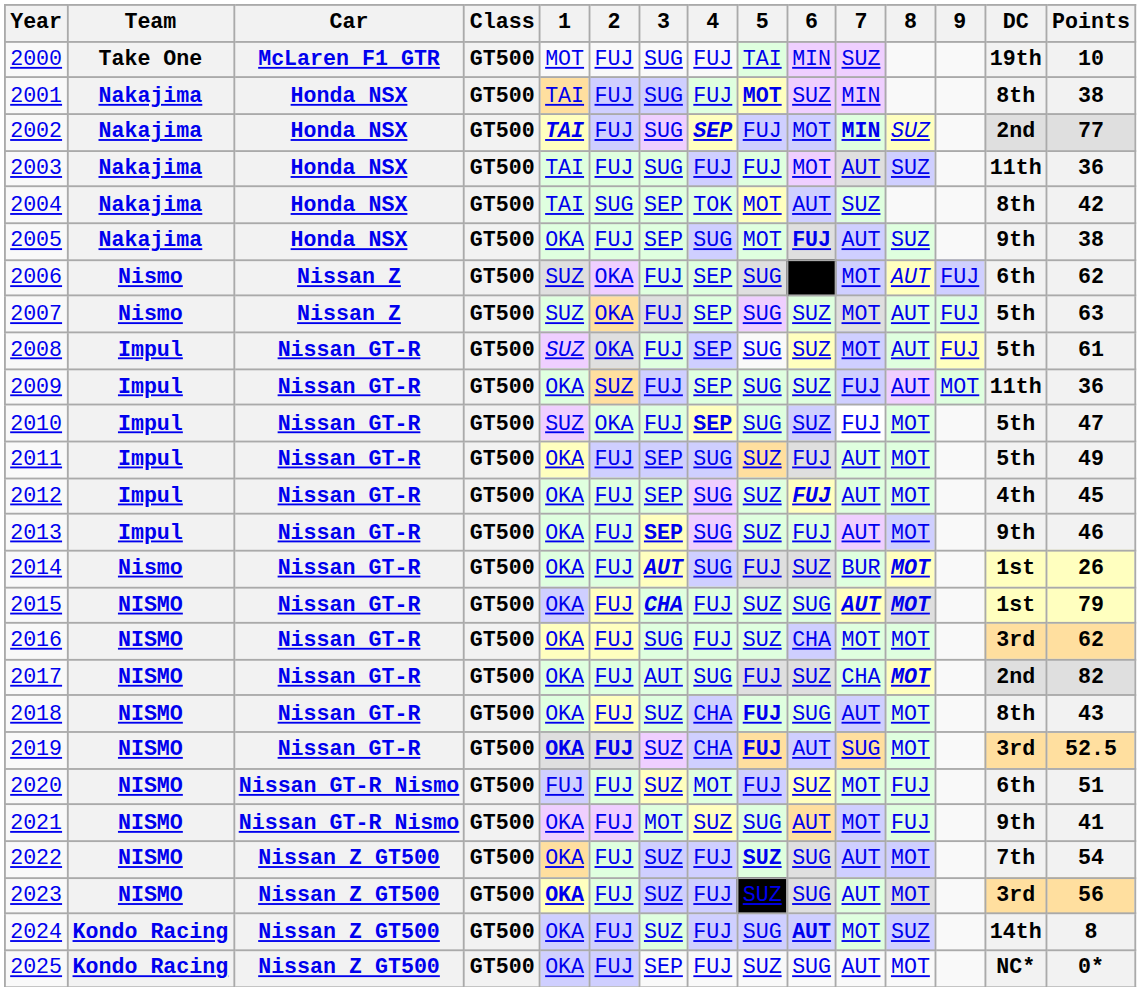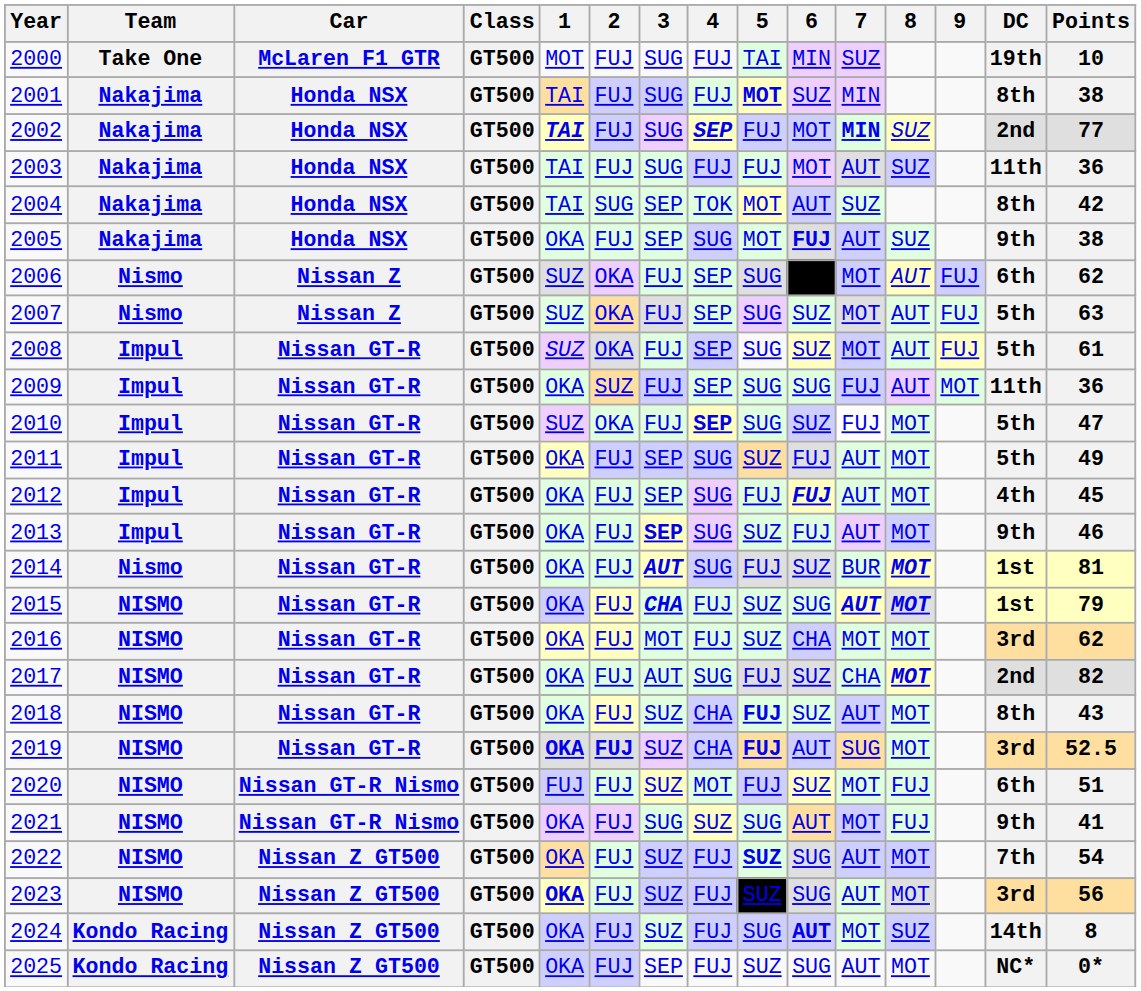 <table class="wikitable" style="text-align:center; font-size:90%">
 <tr>
 <th>Year</th>
 <th>Team</th>
 <th>Car</th>
 <th>Class</th>
 <th>1</th>
 <th>2</th>
 <th>3</th>
 <th>4</th>
 <th>5</th>
 <th>6</th>
 <th>7</th>
 <th>8</th>
 <th>9</th>
 <th>DC</th>
 <th>Points</th>
 </tr>
 <tr>
 <td><a href='#'>2000</a></td>
 <th>Take One</th>
 <th><a href='#'>McLaren F1 GTR</a></th>
 <th>GT500</th>
 <td><a href='#'>MOT</a></td>
 <td><a href='#'>FUJ</a></td>
 <td><a href='#'>SUG</a></td>
 <td><a href='#'>FUJ</a></td>
 <td style="background:#DFFFDF;"><a href='#'>TAI</a><br></td>
 <td style="background:#EFCFFF;"><a href='#'>MIN</a><br></td>
 <td style="background:#EFCFFF;"><a href='#'>SUZ</a><br></td>
 <td></td>
 <td></td>
 <th>19th</th>
 <th>10</th>
 </tr>
 <tr>
 <td><a href='#'>2001</a></td>
 <th><a href='#'>Nakajima</a></th>
 <th><a href='#'>Honda NSX</a></th>
 <th>GT500</th>
 <td style="background:#FFDF9F;"><a href='#'>TAI</a><br></td>
 <td style="background:#CFCFFF;"><a href='#'>FUJ</a><br></td>
 <td style="background:#CFCFFF;"><a href='#'>SUG</a><br></td>
 <td style="background:#DFFFDF;"><a href='#'>FUJ</a><br></td>
 <td style="background:#FFFFBF;"><strong><a href='#'>MOT</a></strong><br></td>
 <td style="background:#EFCFFF;"><a href='#'>SUZ</a><br></td>
 <td style="background:#EFCFFF;"><a href='#'>MIN</a><br></td>
 <td></td>
 <td></td>
 <th>8th</th>
 <th>38</th>
 </tr>
 <tr>
 <td><a href='#'>2002</a></td>
 <th><a href='#'>Nakajima</a></th>
 <th><a href='#'>Honda NSX</a></th>
 <th>GT500</th>
 <td style="background:#FFFFBF;"><strong><em><a href='#'>TAI</a></em></strong><br></td>
 <td style="background:#CFCFFF;"><a href='#'>FUJ</a><br></td>
 <td style="background:#EFCFFF;"><a href='#'>SUG</a><br></td>
 <td style="background:#FFFFBF;"><strong><em><a href='#'>SEP</a></em></strong><br></td>
 <td style="background:#CFCFFF;"><a href='#'>FUJ</a><br></td>
 <td style="background:#CFCFFF;"><a href='#'>MOT</a><br></td>
 <td style="background:#DFFFDF;"><strong><a href='#'>MIN</a></strong><br></td>
 <td style="background:#FFFFBF;"><em><a href='#'>SUZ</a></em><br></td>
 <td></td>
 <th style="background:#DFDFDF;">2nd</th>
 <th style="background:#DFDFDF;">77</th>
 </tr>
 <tr>
 <td><a href='#'>2003</a></td>
 <th><a href='#'>Nakajima</a></th>
 <th><a href='#'>Honda NSX</a></th>
 <th>GT500</th>
 <td style="background:#DFFFDF;"><a href='#'>TAI</a><br></td>
 <td style="background:#DFFFDF;"><a href='#'>FUJ</a><br></td>
 <td style="background:#DFFFDF;"><a href='#'>SUG</a><br></td>
 <td style="background:#CFCFFF;"><a href='#'>FUJ</a><br></td>
 <td style="background:#DFFFDF;"><a href='#'>FUJ</a><br></td>
 <td style="background:#EFCFFF;"><a href='#'>MOT</a><br></td>
 <td style="background:#DFDFDF;"><a href='#'>AUT</a><br></td>
 <td style="background:#CFCFFF;"><a href='#'>SUZ</a><br></td>
 <td></td>
 <th>11th</th>
 <th>36</th>
 </tr>
 <tr>
 <td><a href='#'>2004</a></td>
 <th><a href='#'>Nakajima</a></th>
 <th><a href='#'>Honda NSX</a></th>
 <th>GT500</th>
 <td style="background:#DFFFDF;"><a href='#'>TAI</a><br></td>
 <td style="background:#DFFFDF;"><a href='#'>SUG</a><br></td>
 <td style="background:#DFFFDF;"><a href='#'>SEP</a><br></td>
 <td style="background:#DFFFDF;"><a href='#'>TOK</a><br></td>
 <td style="background:#FFFFBF;"><a href='#'>MOT</a><br></td>
 <td style="background:#CFCFFF;"><a href='#'>AUT</a><br></td>
 <td style="background:#DFFFDF;"><a href='#'>SUZ</a><br></td>
 <td></td>
 <td></td>
 <th>8th</th>
 <th>42</th>
 </tr>
 <tr>
 <td><a href='#'>2005</a></td>
 <th><a href='#'>Nakajima</a></th>
 <th><a href='#'>Honda NSX</a></th>
 <th>GT500</th>
 <td style="background:#DFFFDF;"><a href='#'>OKA</a><br></td>
 <td style="background:#DFFFDF;"><a href='#'>FUJ</a><br></td>
 <td style="background:#DFFFDF;"><a href='#'>SEP</a><br></td>
 <td style="background:#CFCFFF;"><a href='#'>SUG</a><br></td>
 <td style="background:#DFFFDF;"><a href='#'>MOT</a><br></td>
 <td style="background:#DFDFDF;"><strong><a href='#'>FUJ</a></strong><br></td>
 <td style="background:#CFCFFF;"><a href='#'>AUT</a><br></td>
 <td style="background:#DFFFDF;"><a href='#'>SUZ</a><br></td>
 <td></td>
 <th>9th</th>
 <th>38</th>
 </tr>
 <tr>
 <td><a href='#'>2006</a></td>
 <th><a href='#'>Nismo</a></th>
 <th><a href='#'>Nissan Z</a></th>
 <th>GT500</th>
 <td style="background:#DFDFDF;"><a href='#'>SUZ</a><br></td>
 <td style="background:#EFCFFF;"><a href='#'>OKA</a><br></td>
 <td style="background:#DFFFDF;"><a href='#'>FUJ</a><br></td>
 <td style="background:#DFFFDF;"><a href='#'>SEP</a><br></td>
 <td style="background:#DFDFDF;"><a href='#'>SUG</a><br></td>
 <td style="background:#000; color:#fff;"><a href='#'></a><br></td>
 <td style="background:#CFCFFF;"><a href='#'>MOT</a><br></td>
 <td style="background:#FFFFBF;"><em><a href='#'>AUT</a></em><br></td>
 <td style="background:#CFCFFF;"><a href='#'>FUJ</a><br></td>
 <th>6th</th>
 <th>62</th>
 </tr>
 <tr>
 <td><a href='#'>2007</a></td>
 <th><a href='#'>Nismo</a></th>
 <th><a href='#'>Nissan Z</a></th>
 <th>GT500</th>
 <td style="background:#DFFFDF;"><a href='#'>SUZ</a><br></td>
 <td style="background:#FFDF9F;"><a href='#'>OKA</a><br></td>
 <td style="background:#DFDFDF;"><a href='#'>FUJ</a><br></td>
 <td style="background:#DFFFDF;"><a href='#'>SEP</a><br></td>
 <td style="background:#EFCFFF;"><a href='#'>SUG</a><br></td>
 <td style="background:#DFFFDF;"><a href='#'>SUZ</a><br></td>
 <td style="background:#DFDFDF;"><a href='#'>MOT</a><br></td>
 <td style="background:#DFFFDF;"><a href='#'>AUT</a><br></td>
 <td style="background:#DFFFDF;"><a href='#'>FUJ</a><br></td>
 <th>5th</th>
 <th>63</th>
 </tr>
 <tr>
 <td><a href='#'>2008</a></td>
 <th><a href='#'>Impul</a></th>
 <th><a href='#'>Nissan GT-R</a></th>
 <th>GT500</th>
 <td style="background:#EFCFFF;"><em><a href='#'>SUZ</a></em><br></td>
 <td style="background:#DFDFDF;"><a href='#'>OKA</a><br></td>
 <td style="background:#DFFFDF;"><a href='#'>FUJ</a><br></td>
 <td style="background:#CFCFFF;"><a href='#'>SEP</a><br></td>
 <td><a href='#'>SUG</a></td>
 <td style="background:#FFFFBF;"><a href='#'>SUZ</a><br></td>
 <td style="background:#CFCFFF;"><a href='#'>MOT</a><br></td>
 <td style="background:#DFFFDF;"><a href='#'>AUT</a><br></td>
 <td style="background:#FFFFBF;"><a href='#'>FUJ</a><br></td>
 <th>5th</th>
 <th>61</th>
 </tr>
 <tr>
 <td><a href='#'>2009</a></td>
 <th><a href='#'>Impul</a></th>
 <th><a href='#'>Nissan GT-R</a></th>
 <th>GT500</th>
 <td style="background:#DFFFDF;"><a href='#'>OKA</a><br></td>
 <td style="background:#FFDF9F;"><a href='#'>SUZ</a><br></td>
 <td style="background:#CFCFFF;"><a href='#'>FUJ</a><br></td>
 <td style="background:#DFFFDF;"><a href='#'>SEP</a><br></td>
 <td style="background:#DFFFDF;"><a href='#'>SUG</a><br></td>
-<td style="background:#DFFFDF;"><a href='#'>SUZ</a><br></td>
+<td style="background:#DFFFDF;"><a href='#'>SUG</a><br></td>
 <td style="background:#CFCFFF;"><a href='#'>FUJ</a><br></td>
 <td style="background:#EFCFFF;"><a href='#'>AUT</a><br></td>
 <td style="background:#DFFFDF;"><a href='#'>MOT</a><br></td>
 <th>11th</th>
 <th>36</th>
 </tr>
 <tr>
 <td><a href='#'>2010</a></td>
 <th><a href='#'>Impul</a></th>
 <th><a href='#'>Nissan GT-R</a></th>
 <th>GT500</th>
 <td style="background:#EFCFFF;"><a href='#'>SUZ</a><br></td>
 <td style="background:#DFFFDF;"><a href='#'>OKA</a><br></td>
 <td style="background:#DFFFDF;"><a href='#'>FUJ</a><br></td>
 <td style="background:#FFFFBF;"><strong><a href='#'>SEP</a></strong><br></td>
 <td style="background:#DFFFDF;"><a href='#'>SUG</a><br></td>
 <td style="background:#CFCFFF;"><a href='#'>SUZ</a><br></td>
 <td style="background:#fff;"><a href='#'>FUJ</a><br></td>
 <td style="background:#DFFFDF;"><a href='#'>MOT</a><br></td>
 <td></td>
 <th>5th</th>
 <th>47</th>
 </tr>
 <tr>
 <td><a href='#'>2011</a></td>
 <th><a href='#'>Impul</a></th>
 <th><a href='#'>Nissan GT-R</a></th>
 <th>GT500</th>
 <td style="background:#FFFFBF;"><a href='#'>OKA</a><br></td>
 <td style="background:#CFCFFF;"><a href='#'>FUJ</a><br></td>
 <td style="background:#CFCFFF;"><a href='#'>SEP</a><br></td>
 <td style="background:#CFCFFF;"><a href='#'>SUG</a><br></td>
 <td style="background:#FFDF9F;"><a href='#'>SUZ</a><br></td>
 <td style="background:#DFDFDF;"><a href='#'>FUJ</a><br></td>
 <td style="background:#DFFFDF;"><a href='#'>AUT</a><br></td>
 <td style="background:#DFFFDF;"><a href='#'>MOT</a><br></td>
 <td></td>
 <th>5th</th>
 <th>49</th>
 </tr>
 <tr>
 <td><a href='#'>2012</a></td>
 <th><a href='#'>Impul</a></th>
 <th><a href='#'>Nissan GT-R</a></th>
 <th>GT500</th>
 <td style="background:#DFFFDF;"><a href='#'>OKA</a><br></td>
 <td style="background:#DFFFDF;"><a href='#'>FUJ</a><br></td>
 <td style="background:#DFFFDF;"><a href='#'>SEP</a><br></td>
 <td style="background:#EFCFFF;"><a href='#'>SUG</a><br></td>
-<td style="background:#DFFFDF;"><a href='#'>SUZ</a><br></td>
+<td style="background:#DFFFDF;"><a href='#'>FUJ</a><br></td>
 <td style="background:#FFFFBF;"><strong><em><a href='#'>FUJ</a></em></strong><br></td>
 <td style="background:#DFFFDF;"><a href='#'>AUT</a><br></td>
 <td style="background:#DFFFDF;"><a href='#'>MOT</a><br></td>
 <td></td>
 <th>4th</th>
 <th>45</th>
 </tr>
 <tr>
 <td><a href='#'>2013</a></td>
 <th><a href='#'>Impul</a></th>
 <th><a href='#'>Nissan GT-R</a></th>
 <th>GT500</th>
 <td style="background:#DFFFDF;"><a href='#'>OKA</a><br></td>
 <td style="background:#DFFFDF;"><a href='#'>FUJ</a><br></td>
 <td style="background:#FFFFBF;"><strong><a href='#'>SEP</a></strong><br></td>
 <td style="background:#EFCFFF;"><a href='#'>SUG</a><br></td>
 <td style="background:#DFFFDF;"><a href='#'>SUZ</a><br></td>
 <td style="background:#DFFFDF;"><a href='#'>FUJ</a><br></td>
 <td style="background:#EFCFFF;"><a href='#'>AUT</a><br></td>
 <td style="background:#CFCFFF;"><a href='#'>MOT</a><br></td>
 <td></td>
 <th>9th</th>
 <th>46</th>
 </tr>
 <tr>
 <td><a href='#'>2014</a></td>
 <th><a href='#'>Nismo</a></th>
 <th><a href='#'>Nissan GT-R</a></th>
 <th>GT500</th>
 <td style="background:#DFFFDF;"><a href='#'>OKA</a><br></td>
 <td style="background:#DFFFDF;"><a href='#'>FUJ</a><br></td>
 <td style="background:#FFFFBF;"><strong><em><a href='#'>AUT</a></em></strong><br></td>
 <td style="background:#CFCFFF;"><a href='#'>SUG</a><br></td>
 <td style="background:#DFDFDF;"><a href='#'>FUJ</a><br></td>
 <td style="background:#DFDFDF;"><a href='#'>SUZ</a><br></td>
 <td style="background:#DFFFDF;"><a href='#'>BUR</a><br></td>
 <td style="background:#FFFFBF;"><strong><em><a href='#'>MOT</a></em></strong><br></td>
 <td></td>
 <th style="background:#FFFFBF;">1st</th>
-<th style="background:#FFFFBF;">26</th>
+<th style="background:#FFFFBF;">81</th>
 </tr>
 <tr>
 <td><a href='#'>2015</a></td>
 <th><a href='#'>NISMO</a></th>
 <th><a href='#'>Nissan GT-R</a></th>
 <th>GT500</th>
 <td style="background:#CFCFFF;"><a href='#'>OKA</a><br></td>
 <td style="background:#FFFFBF;"><a href='#'>FUJ</a><br></td>
 <td style="background:#DFFFDF;"><strong><em><a href='#'>CHA</a></em></strong><br></td>
 <td style="background:#DFFFDF;"><a href='#'>FUJ</a><br></td>
 <td style="background:#DFFFDF;"><a href='#'>SUZ</a><br></td>
 <td style="background:#DFFFDF;"><a href='#'>SUG</a><br></td>
 <td style="background:#FFFFBF;"><strong><em><a href='#'>AUT</a></em></strong><br></td>
 <td style="background:#DFDFDF;"><strong><em><a href='#'>MOT</a></em></strong><br></td>
 <td></td>
 <th style="background:#FFFFBF;">1st</th>
 <th style="background:#FFFFBF;">79</th>
 </tr>
 <tr>
 <td><a href='#'>2016</a></td>
 <th><a href='#'>NISMO</a></th>
 <th><a href='#'>Nissan GT-R</a></th>
 <th>GT500</th>
 <td style="background:#FFFFBF;"><a href='#'>OKA</a><br></td>
 <td style="background:#FFFFBF;"><a href='#'>FUJ</a><br></td>
-<td style="background:#DFFFDF;"><a href='#'>SUG</a><br></td>
+<td style="background:#DFFFDF;"><a href='#'>MOT</a><br></td>
 <td style="background:#DFFFDF;"><a href='#'>FUJ</a><br></td>
 <td style="background:#DFFFDF;"><a href='#'>SUZ</a><br></td>
 <td style="background:#CFCFFF;"><a href='#'>CHA</a><br></td>
 <td style="background:#DFFFDF;"><a href='#'>MOT</a><br></td>
 <td style="background:#DFFFDF;"><a href='#'>MOT</a><br></td>
 <td></td>
 <th style="background:#FFDF9F;">3rd</th>
 <th style="background:#FFDF9F;">62</th>
 </tr>
 <tr>
 <td><a href='#'>2017</a></td>
 <th><a href='#'>NISMO</a></th>
 <th><a href='#'>Nissan GT-R</a></th>
 <th>GT500</th>
 <td style="background:#DFFFDF;"><a href='#'>OKA</a><br></td>
 <td style="background:#DFFFDF;"><a href='#'>FUJ</a><br></td>
 <td style="background:#DFFFDF;"><a href='#'>AUT</a><br></td>
 <td style="background:#DFFFDF;"><a href='#'>SUG</a><br></td>
 <td style="background:#DFDFDF;"><a href='#'>FUJ</a><br></td>
 <td style="background:#DFDFDF;"><a href='#'>SUZ</a><br></td>
 <td style="background:#DFFFDF;"><a href='#'>CHA</a><br></td>
 <td style="background:#FFFFBF;"><strong><em><a href='#'>MOT</a></em></strong><br></td>
 <td></td>
 <th style="background:#DFDFDF;">2nd</th>
 <th style="background:#DFDFDF;">82</th>
 </tr>
 <tr>
 <td><a href='#'>2018</a></td>
 <th><a href='#'>NISMO</a></th>
 <th><a href='#'>Nissan GT-R</a></th>
 <th>GT500</th>
 <td style="background:#DFFFDF;"><a href='#'>OKA</a><br></td>
 <td style="background:#FFFFBF;"><a href='#'>FUJ</a><br></td>
 <td style="background:#DFFFDF;"><a href='#'>SUZ</a><br></td>
 <td style="background:#CFCFFF;"><a href='#'>CHA</a><br></td>
 <td style="background:#DFFFDF;"><strong><a href='#'>FUJ</a></strong><br></td>
-<td style="background:#DFFFDF;"><a href='#'>SUG</a><br></td>
+<td style="background:#DFFFDF;"><a href='#'>SUZ</a><br></td>
 <td style="background:#CFCFFF;"><a href='#'>AUT</a><br></td>
 <td style="background:#DFFFDF;"><a href='#'>MOT</a><br></td>
 <td></td>
 <th>8th</th>
 <th>43</th>
 </tr>
 <tr>
 <td><a href='#'>2019</a></td>
 <th><a href='#'>NISMO</a></th>
 <th><a href='#'>Nissan GT-R</a></th>
 <th>GT500</th>
 <td style="background:#DFDFDF;"><strong><a href='#'>OKA</a></strong><br></td>
 <td style="background:#DFDFDF;"><strong><a href='#'>FUJ</a></strong><br></td>
 <td style="background:#EFCFFF;"><a href='#'>SUZ</a><br></td>
 <td style="background:#CFCFFF;"><a href='#'>CHA</a><br></td>
 <td style="background:#FFDF9F;"><strong><a href='#'>FUJ</a></strong><br></td>
 <td style="background:#CFCFFF;"><a href='#'>AUT</a><br></td>
 <td style="background:#FFDF9F;"><a href='#'>SUG</a><br></td>
 <td style="background:#DFFFDF;"><a href='#'>MOT</a><br></td>
 <td></td>
 <th style="background:#FFDF9F;">3rd</th>
 <th style="background:#FFDF9F;">52.5</th>
 </tr>
 <tr>
 <td><a href='#'>2020</a></td>
 <th><a href='#'>NISMO</a></th>
 <th><a href='#'>Nissan GT-R Nismo</a></th>
 <th>GT500</th>
 <td style="background:#CFCFFF;"><a href='#'>FUJ</a><br></td>
 <td style="background:#DFFFDF;"><a href='#'>FUJ</a><br></td>
 <td style="background:#FFFFBF;"><a href='#'>SUZ</a><br></td>
 <td style="background:#DFFFDF;"><a href='#'>MOT</a><br></td>
 <td style="background:#CFCFFF;"><a href='#'>FUJ</a><br></td>
 <td style="background:#FFFFBF;"><a href='#'>SUZ</a><br></td>
 <td style="background:#DFFFDF;"><a href='#'>MOT</a><br></td>
 <td style="background:#DFFFDF;"><a href='#'>FUJ</a><br></td>
 <td></td>
 <th>6th</th>
 <th>51</th>
 </tr>
 <tr>
 <td><a href='#'>2021</a></td>
 <th><a href='#'>NISMO</a></th>
 <th><a href='#'>Nissan GT-R Nismo</a></th>
 <th>GT500</th>
 <td style="background:#EFCFFF;"><a href='#'>OKA</a><br></td>
 <td style="background:#EFCFFF;"><a href='#'>FUJ</a><br></td>
-<td style="background:#DFFFDF;"><a href='#'>MOT</a><br></td>
+<td style="background:#DFFFDF;"><a href='#'>SUG</a><br></td>
 <td style="background:#FFFFBF;"><a href='#'>SUZ</a><br></td>
 <td style="background:#DFFFDF;"><a href='#'>SUG</a><br></td>
 <td style="background:#FFDF9F;"><a href='#'>AUT</a><br></td>
 <td style="background:#CFCFFF;"><a href='#'>MOT</a><br></td>
 <td style="background:#DFFFDF;"><a href='#'>FUJ</a><br></td>
 <td></td>
 <th>9th</th>
 <th>41</th>
 </tr>
 <tr>
 <td><a href='#'>2022</a></td>
 <th><a href='#'>NISMO</a></th>
 <th><a href='#'>Nissan Z GT500</a></th>
 <th>GT500</th>
 <td style="background:#FFDF9F;"><a href='#'>OKA</a><br></td>
 <td style="background:#DFFFDF;"><a href='#'>FUJ</a><br></td>
 <td style="background:#CFCFFF;"><a href='#'>SUZ</a><br></td>
 <td style="background:#CFCFFF;"><a href='#'>FUJ</a><br></td>
 <td style="background:#DFFFDF;"><strong><a href='#'>SUZ</a></strong><br></td>
 <td style="background:#DFDFDF;"><a href='#'>SUG</a><br></td>
 <td style="background:#CFCFFF;"><a href='#'>AUT</a><br></td>
 <td style="background:#CFCFFF;"><a href='#'>MOT</a><br></td>
 <td></td>
 <th>7th</th>
 <th>54</th>
 </tr>
 <tr>
 <td><a href='#'>2023</a></td>
 <th><a href='#'>NISMO</a></th>
 <th><a href='#'>Nissan Z GT500</a></th>
 <th>GT500</th>
 <td style="background:#FFFFBF;"><strong><a href='#'>OKA</a></strong><br></td>
 <td style="background:#DFFFDF;"><a href='#'>FUJ</a><br></td>
 <td style="background:#CFCFFF;"><a href='#'>SUZ</a><br></td>
 <td style="background:#CFCFFF;"><a href='#'>FUJ</a><br></td>
 <td style="background:#000000; color:white"><a href='#'><span>SUZ</span></a><br></td>
 <td style="background:#DFDFDF;"><a href='#'>SUG</a><br></td>
 <td style="background:#DFFFDF;"><a href='#'>AUT</a><br></td>
 <td style="background:#DFDFDF;"><a href='#'>MOT</a><br></td>
 <td></td>
 <th style="background:#FFDF9F;">3rd</th>
 <th style="background:#FFDF9F;">56</th>
 </tr>
 <tr>
 <td><a href='#'>2024</a></td>
 <th><a href='#'>Kondo Racing</a></th>
 <th><a href='#'>Nissan Z GT500</a></th>
 <th>GT500</th>
 <td style="background:#CFCFFF;"><a href='#'>OKA</a><br></td>
 <td style="background:#CFCFFF;"><a href='#'>FUJ</a><br></td>
 <td style="background:#DFFFDF;"><a href='#'>SUZ</a><br></td>
 <td style="background:#CFCFFF;"><a href='#'>FUJ</a><br></td>
 <td style="background:#CFCFFF;"><a href='#'>SUG</a><br></td>
 <td style="background:#CFCFFF;"><strong><a href='#'>AUT</a></strong><br></td>
 <td style="background:#DFFFDF;"><a href='#'>MOT</a><br></td>
 <td style="background:#CFCFFF;"><a href='#'>SUZ</a><br></td>
 <td></td>
 <th>14th</th>
 <th>8</th>
 </tr>
 <tr>
 <td><a href='#'>2025</a></td>
 <th><a href='#'>Kondo Racing</a></th>
 <th><a href='#'>Nissan Z GT500</a></th>
 <th>GT500</th>
 <td style="background:#CFCFFF;"><a href='#'>OKA</a><br></td>
 <td style="background:#CFCFFF;"><a href='#'>FUJ</a><br></td>
 <td style="background:#;"><a href='#'>SEP</a><br></td>
 <td style="background:#;"><a href='#'>FUJ</a><br></td>
 <td style="background:#;"><a href='#'>SUZ</a><br></td>
 <td style="background:#;"><a href='#'>SUG</a><br></td>
 <td style="background:#;"><a href='#'>AUT</a><br></td>
 <td style="background:#;"><a href='#'>MOT</a><br></td>
 <td></td>
 <th>NC*</th>
 <th>0*</th>
 </tr>
 </table>
